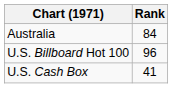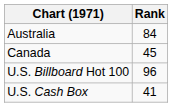 <table class="wikitable sortable">
 <tr>
 <th>Chart (1971)</th>
 <th>Rank</th>
 </tr>
 <tr>
 <td>Australia</td>
 <td style="text-align:center;">84</td>
 </tr>
 <tr>
+<td>Canada</td>
+<td style="text-align:center;">45</td>
+</tr>
+<tr>
 <td>U.S. <em>Billboard</em> Hot 100</td>
 <td style="text-align:center;">96</td>
 </tr>
 <tr>
 <td>U.S. <em>Cash Box</em></td>
 <td style="text-align:center;">41</td>
 </tr>
 </table>
